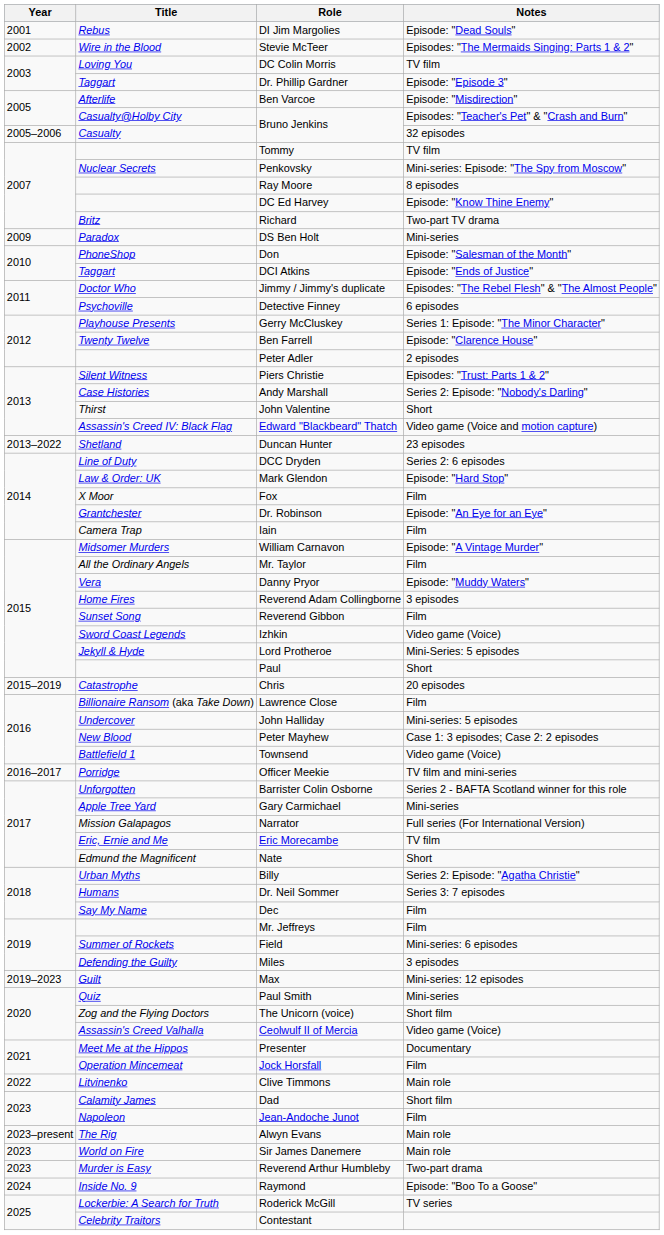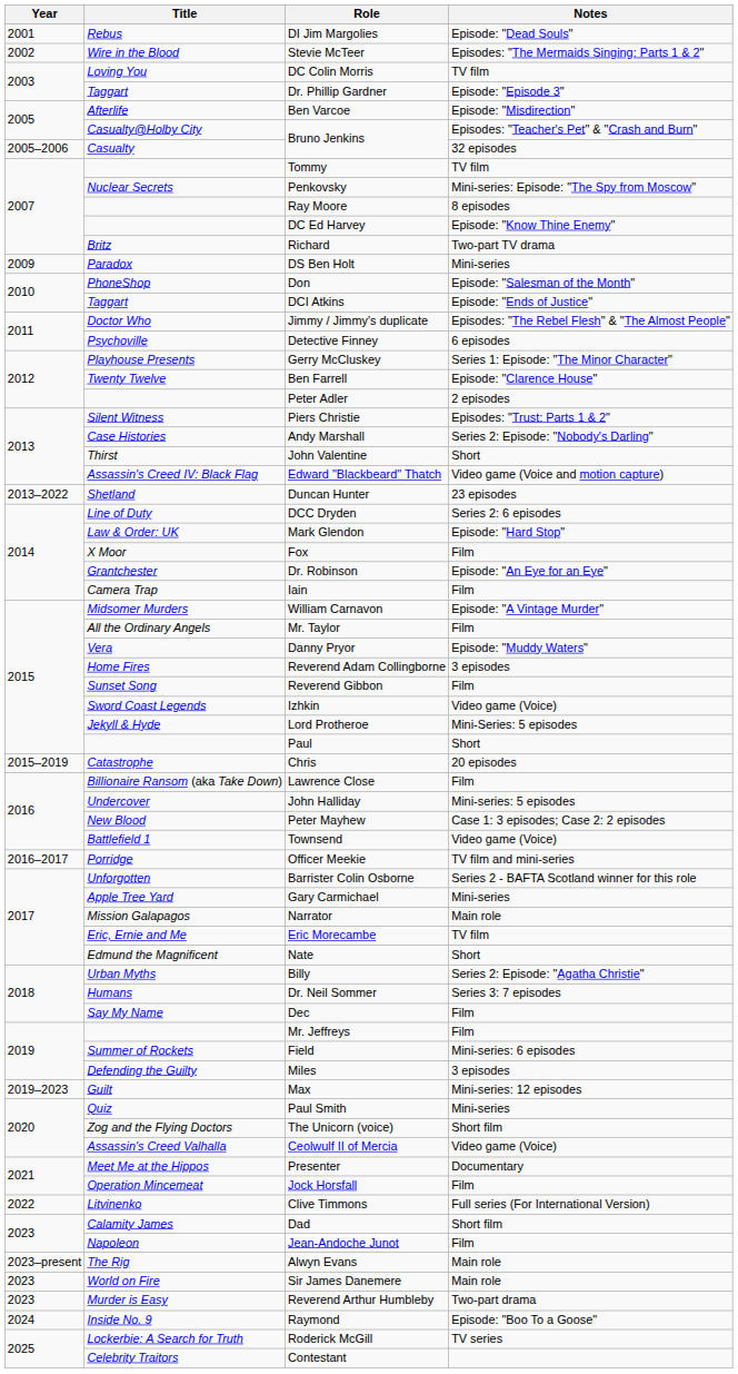 <table class="wikitable sortable">
 <tr style="background:#b0c4de; text-align:center;">
 <th>Year</th>
 <th>Title</th>
 <th>Role</th>
 <th>Notes</th>
 </tr>
 <tr>
 <td>2001</td>
 <td><em><a href='#'>Rebus</a></em></td>
 <td>DI Jim Margolies</td>
 <td>Episode: "<a href='#'>Dead Souls</a>"</td>
 </tr>
 <tr>
 <td>2002</td>
 <td><em><a href='#'>Wire in the Blood</a></em></td>
 <td>Stevie McTeer</td>
 <td>Episodes: "<a href='#'>The Mermaids Singing: Parts 1 & 2</a>"</td>
 </tr>
 <tr>
 <td rowspan="2">2003</td>
 <td><em><a href='#'>Loving You</a></em></td>
 <td>DC Colin Morris</td>
 <td>TV film</td>
 </tr>
 <tr>
 <td><em><a href='#'>Taggart</a></em></td>
 <td>Dr. Phillip Gardner</td>
 <td>Episode: "<a href='#'>Episode 3</a>"</td>
 </tr>
 <tr>
 <td rowspan="2">2005</td>
 <td><em><a href='#'>Afterlife</a></em></td>
 <td>Ben Varcoe</td>
 <td>Episode: "<a href='#'>Misdirection</a>"</td>
 </tr>
 <tr>
 <td><em><a href='#'>Casualty@Holby City</a></em></td>
 <td rowspan="2">Bruno Jenkins</td>
 <td>Episodes: "<a href='#'>Teacher's Pet</a>" & "<a href='#'>Crash and Burn</a>"</td>
 </tr>
 <tr>
 <td>2005–2006</td>
 <td><em><a href='#'>Casualty</a></em></td>
 <td>32 episodes</td>
 </tr>
 <tr>
 <td rowspan="5">2007</td>
 <td><em></em></td>
 <td>Tommy</td>
 <td>TV film</td>
 </tr>
 <tr>
 <td><em><a href='#'>Nuclear Secrets</a></em></td>
 <td>Penkovsky</td>
 <td>Mini-series: Episode: "<a href='#'>The Spy from Moscow</a>"</td>
 </tr>
 <tr>
 <td><em></em></td>
 <td>Ray Moore</td>
 <td>8 episodes</td>
 </tr>
 <tr>
 <td><em></em></td>
 <td>DC Ed Harvey</td>
 <td>Episode: "<a href='#'>Know Thine Enemy</a>"</td>
 </tr>
 <tr>
 <td><em><a href='#'>Britz</a></em></td>
 <td>Richard</td>
 <td>Two-part TV drama</td>
 </tr>
 <tr>
 <td>2009</td>
 <td><em><a href='#'>Paradox</a></em></td>
 <td>DS Ben Holt</td>
 <td>Mini-series</td>
 </tr>
 <tr>
 <td rowspan="2">2010</td>
 <td><em><a href='#'>PhoneShop</a></em></td>
 <td>Don</td>
 <td>Episode: "<a href='#'>Salesman of the Month</a>"</td>
 </tr>
 <tr>
 <td><em><a href='#'>Taggart</a></em></td>
 <td>DCI Atkins</td>
 <td>Episode: "<a href='#'>Ends of Justice</a>"</td>
 </tr>
 <tr>
 <td rowspan="2">2011</td>
 <td><em><a href='#'>Doctor Who</a></em></td>
 <td>Jimmy / Jimmy's duplicate</td>
 <td>Episodes: "<a href='#'>The Rebel Flesh</a>" & "<a href='#'>The Almost People</a>"</td>
 </tr>
 <tr>
 <td><em><a href='#'>Psychoville</a></em></td>
 <td>Detective Finney</td>
 <td>6 episodes</td>
 </tr>
 <tr>
 <td rowspan="3">2012</td>
 <td><em><a href='#'>Playhouse Presents</a></em></td>
 <td>Gerry McCluskey</td>
 <td>Series 1: Episode: "<a href='#'>The Minor Character</a>"</td>
 </tr>
 <tr>
 <td><em><a href='#'>Twenty Twelve</a></em></td>
 <td>Ben Farrell</td>
 <td>Episode: "<a href='#'>Clarence House</a>"</td>
 </tr>
 <tr>
 <td><em></em></td>
 <td>Peter Adler</td>
 <td>2 episodes</td>
 </tr>
 <tr>
 <td rowspan="4">2013</td>
 <td><em><a href='#'>Silent Witness</a></em></td>
 <td>Piers Christie</td>
 <td>Episodes: "<a href='#'>Trust: Parts 1 & 2</a>"</td>
 </tr>
 <tr>
 <td><em><a href='#'>Case Histories</a></em></td>
 <td>Andy Marshall</td>
 <td>Series 2: Episode: "<a href='#'>Nobody's Darling</a>"</td>
 </tr>
 <tr>
 <td><em>Thirst</em></td>
 <td>John Valentine</td>
 <td>Short</td>
 </tr>
 <tr>
 <td><em><a href='#'>Assassin's Creed IV: Black Flag</a></em></td>
 <td><a href='#'>Edward "Blackbeard" Thatch</a></td>
 <td>Video game (Voice and <a href='#'>motion capture</a>)</td>
 </tr>
 <tr>
 <td>2013–2022</td>
 <td><em><a href='#'>Shetland</a></em></td>
 <td>Duncan Hunter</td>
 <td>23 episodes</td>
 </tr>
 <tr>
 <td rowspan="5">2014</td>
 <td><em><a href='#'>Line of Duty</a></em></td>
 <td>DCC Dryden</td>
 <td>Series 2: 6 episodes</td>
 </tr>
 <tr>
 <td><em><a href='#'>Law & Order: UK</a></em></td>
 <td>Mark Glendon</td>
 <td>Episode: "<a href='#'>Hard Stop</a>"</td>
 </tr>
 <tr>
 <td><em>X Moor</em></td>
 <td>Fox</td>
 <td>Film</td>
 </tr>
 <tr>
 <td><em><a href='#'>Grantchester</a></em></td>
 <td>Dr. Robinson</td>
 <td>Episode: "<a href='#'>An Eye for an Eye</a>"</td>
 </tr>
 <tr>
 <td><em>Camera Trap</em></td>
 <td>Iain</td>
 <td>Film</td>
 </tr>
 <tr>
 <td rowspan="8">2015</td>
 <td><em><a href='#'>Midsomer Murders</a></em></td>
 <td>William Carnavon</td>
 <td>Episode: "<a href='#'>A Vintage Murder</a>"</td>
 </tr>
 <tr>
 <td><em>All the Ordinary Angels</em></td>
 <td>Mr. Taylor</td>
 <td>Film</td>
 </tr>
 <tr>
 <td><em><a href='#'>Vera</a></em></td>
 <td>Danny Pryor</td>
 <td>Episode: "<a href='#'>Muddy Waters</a>"</td>
 </tr>
 <tr>
 <td><em><a href='#'>Home Fires</a></em></td>
 <td>Reverend Adam Collingborne</td>
 <td>3 episodes</td>
 </tr>
 <tr>
 <td><em><a href='#'>Sunset Song</a></em></td>
 <td>Reverend Gibbon</td>
 <td>Film</td>
 </tr>
 <tr>
 <td><em><a href='#'>Sword Coast Legends</a></em></td>
 <td>Izhkin</td>
 <td>Video game (Voice)</td>
 </tr>
 <tr>
 <td><em><a href='#'>Jekyll & Hyde</a></em></td>
 <td>Lord Protheroe</td>
 <td>Mini-Series: 5 episodes</td>
 </tr>
 <tr>
 <td><em></em></td>
 <td>Paul</td>
 <td>Short</td>
 </tr>
 <tr>
 <td>2015–2019</td>
 <td><em><a href='#'>Catastrophe</a></em></td>
 <td>Chris</td>
 <td>20 episodes</td>
 </tr>
 <tr>
 <td rowspan="4">2016</td>
 <td><em><a href='#'>Billionaire Ransom</a></em> (aka <em>Take Down</em>)</td>
 <td>Lawrence Close</td>
 <td>Film</td>
 </tr>
 <tr>
 <td><em><a href='#'>Undercover</a></em></td>
 <td>John Halliday</td>
 <td>Mini-series: 5 episodes</td>
 </tr>
 <tr>
 <td><em><a href='#'>New Blood</a></em></td>
 <td>Peter Mayhew</td>
 <td>Case 1: 3 episodes; Case 2: 2 episodes</td>
 </tr>
 <tr>
 <td><em><a href='#'>Battlefield 1</a></em></td>
 <td>Townsend</td>
 <td>Video game (Voice)</td>
 </tr>
 <tr>
 <td>2016–2017</td>
 <td><em><a href='#'>Porridge</a></em></td>
 <td>Officer Meekie</td>
 <td>TV film and mini-series</td>
 </tr>
 <tr>
 <td rowspan="5">2017</td>
 <td><em><a href='#'>Unforgotten</a></em></td>
 <td>Barrister Colin Osborne</td>
 <td>Series 2 - BAFTA Scotland winner for this role</td>
 </tr>
 <tr>
 <td><em><a href='#'>Apple Tree Yard</a></em></td>
 <td>Gary Carmichael</td>
 <td>Mini-series</td>
 </tr>
 <tr>
 <td><em>Mission Galapagos</em></td>
 <td>Narrator</td>
-<td>Full series (For International Version)</td>
+<td>Main role</td>
 </tr>
 <tr>
 <td><em><a href='#'>Eric, Ernie and Me</a></em></td>
 <td><a href='#'>Eric Morecambe</a></td>
 <td>TV film</td>
 </tr>
 <tr>
 <td><em>Edmund the Magnificent</em></td>
 <td>Nate</td>
 <td>Short</td>
 </tr>
 <tr>
 <td rowspan="3">2018</td>
 <td><em><a href='#'>Urban Myths</a></em></td>
 <td>Billy</td>
 <td>Series 2: Episode: "<a href='#'>Agatha Christie</a>"</td>
 </tr>
 <tr>
 <td><em><a href='#'>Humans</a></em></td>
 <td>Dr. Neil Sommer</td>
 <td>Series 3: 7 episodes</td>
 </tr>
 <tr>
 <td><em><a href='#'>Say My Name</a></em></td>
 <td>Dec</td>
 <td>Film</td>
 </tr>
 <tr>
 <td rowspan="3">2019</td>
 <td><em></em></td>
 <td>Mr. Jeffreys</td>
 <td>Film</td>
 </tr>
 <tr>
 <td><em><a href='#'>Summer of Rockets</a></em></td>
 <td>Field</td>
 <td>Mini-series: 6 episodes</td>
 </tr>
 <tr>
 <td><em><a href='#'>Defending the Guilty</a></em></td>
 <td>Miles</td>
 <td>3 episodes</td>
 </tr>
 <tr>
 <td>2019–2023</td>
 <td><a href='#'><em>Guilt</em></a></td>
 <td>Max</td>
 <td>Mini-series: 12 episodes</td>
 </tr>
 <tr>
 <td rowspan="3">2020</td>
 <td><em><a href='#'>Quiz</a></em></td>
 <td>Paul Smith</td>
 <td>Mini-series</td>
 </tr>
 <tr>
 <td><em>Zog and the Flying Doctors</em></td>
 <td>The Unicorn (voice)</td>
 <td>Short film</td>
 </tr>
 <tr>
 <td><em><a href='#'>Assassin's Creed Valhalla</a></em></td>
 <td><a href='#'>Ceolwulf II of Mercia</a></td>
 <td>Video game (Voice)</td>
 </tr>
 <tr>
 <td rowspan="2">2021</td>
 <td><em><a href='#'>Meet Me at the Hippos</a></em></td>
 <td>Presenter</td>
 <td>Documentary</td>
 </tr>
 <tr>
 <td><em><a href='#'>Operation Mincemeat</a></em></td>
 <td><a href='#'>Jock Horsfall</a></td>
 <td>Film</td>
 </tr>
 <tr>
 <td>2022</td>
 <td><em><a href='#'>Litvinenko</a> </em></td>
 <td>Clive Timmons</td>
-<td>Main role</td>
+<td>Full series (For International Version)</td>
 </tr>
 <tr>
 <td rowspan="2">2023</td>
 <td><em><a href='#'>Calamity James</a></em></td>
 <td>Dad</td>
 <td>Short film</td>
 </tr>
 <tr>
 <td><em><a href='#'>Napoleon</a></em></td>
 <td><a href='#'>Jean-Andoche Junot</a></td>
 <td>Film</td>
 </tr>
 <tr>
 <td>2023–present</td>
 <td><em><a href='#'>The Rig</a></em></td>
 <td>Alwyn Evans</td>
 <td>Main role</td>
 </tr>
 <tr>
 <td>2023</td>
 <td><em><a href='#'>World on Fire</a></em></td>
 <td>Sir James Danemere</td>
 <td>Main role</td>
 </tr>
 <tr>
 <td>2023</td>
 <td><em><a href='#'>Murder is Easy</a></em></td>
 <td>Reverend Arthur Humbleby</td>
 <td>Two-part drama</td>
 </tr>
 <tr>
 <td>2024</td>
 <td><em><a href='#'>Inside No. 9</a></em></td>
 <td>Raymond</td>
 <td>Episode: "Boo To a Goose"</td>
 </tr>
 <tr>
 <td rowspan="2">2025</td>
 <td><em><a href='#'>Lockerbie: A Search for Truth</a></em></td>
 <td>Roderick McGill</td>
 <td>TV series</td>
 </tr>
 <tr>
 <td><em><a href='#'>Celebrity Traitors</a></em></td>
 <td>Contestant</td>
 <td></td>
 </tr>
 </table>
